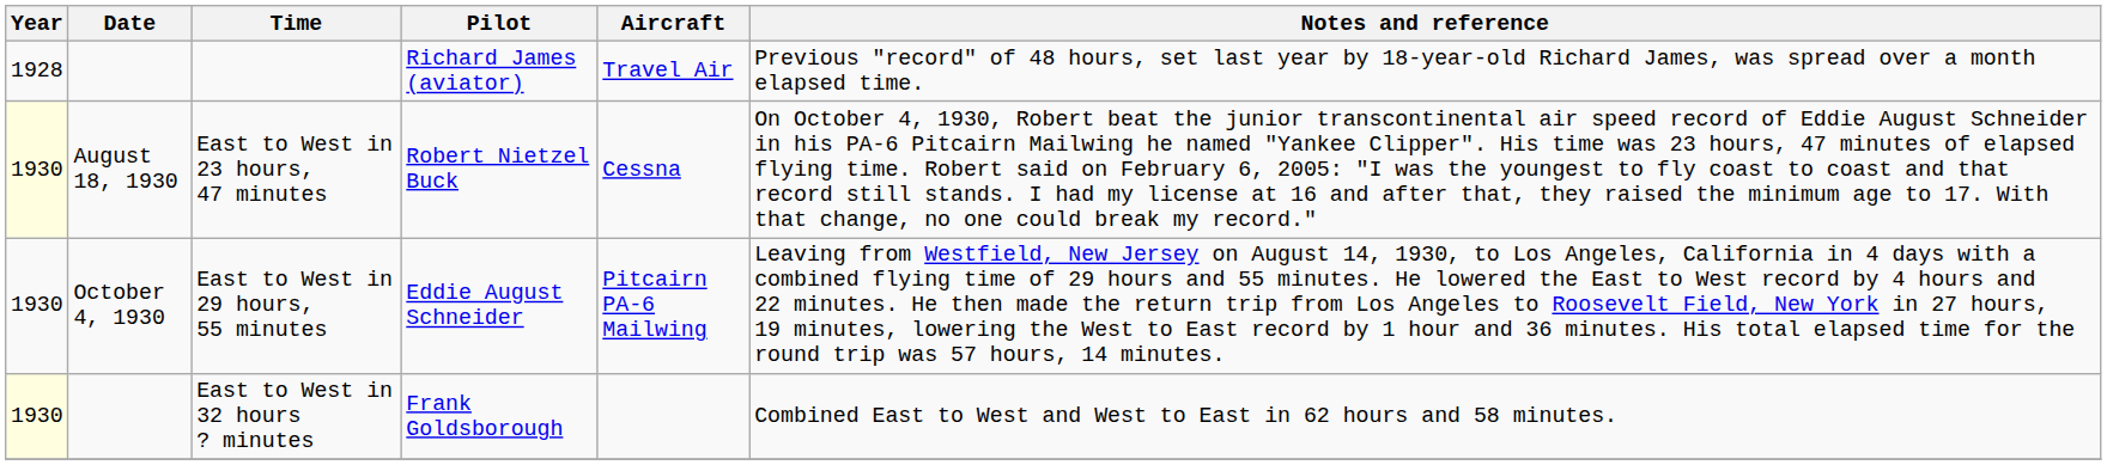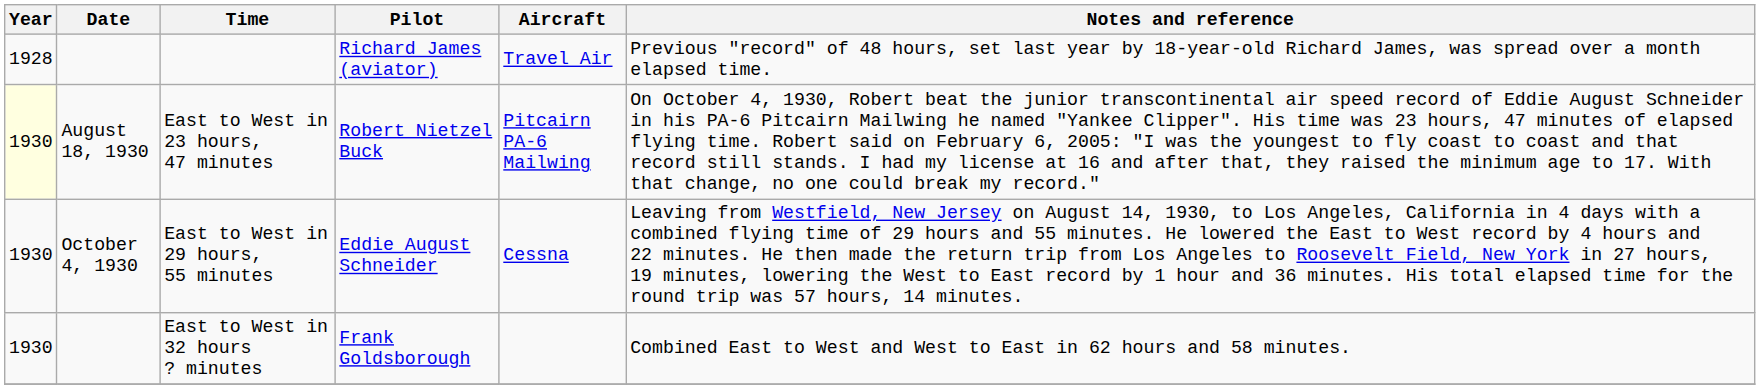 <table class="wikitable mw-collapsible">
 <tr>
 <th>Year</th>
 <th>Date</th>
 <th>Time</th>
 <th>Pilot</th>
 <th>Aircraft</th>
 <th>Notes and reference</th>
 </tr>
 <tr>
 <td>1928</td>
 <td></td>
 <td></td>
 <td><a href='#'>Richard James (aviator)</a></td>
 <td><a href='#'>Travel Air</a></td>
 <td>Previous "record" of 48 hours, set last year by 18-year-old Richard James, was spread over a month elapsed time.</td>
 </tr>
 <tr>
 <td style="background: lightyellow;">1930</td>
 <td>August 18, 1930</td>
 <td>East to West in 23 hours, 47 minutes</td>
 <td><a href='#'>Robert Nietzel Buck</a></td>
-<td><a href='#'>Cessna</a></td>
+<td><a href='#'>Pitcairn PA-6 Mailwing</a></td>
 <td>On October 4, 1930, Robert beat the junior transcontinental air speed record of Eddie August Schneider in his PA-6 Pitcairn Mailwing he named "Yankee Clipper". His time was 23 hours, 47 minutes of elapsed flying time. Robert said on February 6, 2005: "I was the youngest to fly coast to coast and that record still stands. I had my license at 16 and after that, they raised the minimum age to 17. With that change, no one could break my record."</td>
 </tr>
 <tr>
 <td>1930</td>
 <td>October 4, 1930</td>
 <td>East to West in 29 hours, 55 minutes</td>
 <td><a href='#'>Eddie August Schneider</a></td>
-<td><a href='#'>Pitcairn PA-6 Mailwing</a></td>
+<td><a href='#'>Cessna</a></td>
 <td>Leaving from <a href='#'>Westfield, New Jersey</a> on August 14, 1930, to Los Angeles, California in 4 days with a combined flying time of 29 hours and 55 minutes. He lowered the East to West record by 4 hours and 22 minutes. He then made the return trip from Los Angeles to <a href='#'>Roosevelt Field, New York</a> in 27 hours, 19 minutes, lowering the West to East record by 1 hour and 36 minutes. His total elapsed time for the round trip was 57 hours, 14 minutes.</td>
 </tr>
 <tr>
-<td style="background: lightyellow;">1930</td>
+<td>1930</td>
 <td></td>
 <td>East to West in 32 hours ? minutes</td>
 <td><a href='#'>Frank Goldsborough</a></td>
 <td></td>
 <td>Combined East to West and West to East in 62 hours and 58 minutes.</td>
 </tr>
 <tr>
 </tr>
 </table>
